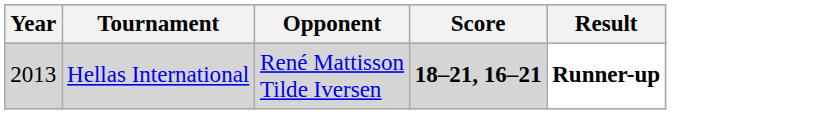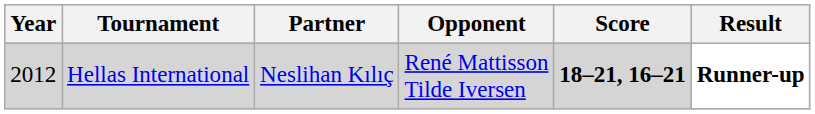 <table class="sortable wikitable" style="font-size: 90%;">
 <tr>
 <th>Year</th>
 <th>Tournament</th>
+<th>Partner</th>
 <th>Opponent</th>
 <th>Score</th>
 <th>Result</th>
 </tr>
 <tr style="background:#D5D5D5">
-<td align="center">2013</td>
+<td align="center">2012</td>
 <td align="left"><a href='#'>Hellas International</a></td>
+<td align="left"> <a href='#'>Neslihan Kılıç</a></td>
 <td align="left"> <a href='#'>René Mattisson</a><br> <a href='#'>Tilde Iversen</a></td>
 <td align="left"><strong>18–21, 16–21</strong></td>
 <td style="text-align:left; background:white"> <strong>Runner-up</strong></td>
 </tr>
 </table>
